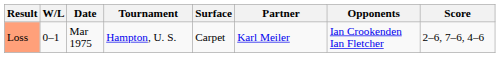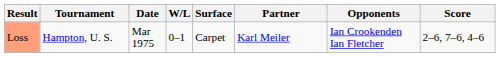 <table class="sortable wikitable">
 <tr>
 <th style="width:40px">Result</th>
+<th style="width:120px">Tournament</th>
+<th style="width:45px">Date</th>
 <th style="width:30px" class="unsortable">W/L</th>
-<th style="width:45px">Date</th>
-<th style="width:120px">Tournament</th>
 <th style="width:50px">Surface</th>
 <th style="width:125px">Partner</th>
 <th style="width:125px">Opponents</th>
 <th style="width:100px" class="unsortable">Score</th>
 </tr>
 <tr>
 <td style="background:#ffa07a;">Loss</td>
+<td><a href='#'>Hampton</a>, U. S.</td>
+<td>Mar 1975</td>
 <td>0–1</td>
-<td>Mar 1975</td>
-<td><a href='#'>Hampton</a>, U. S.</td>
 <td>Carpet</td>
 <td> <a href='#'>Karl Meiler</a></td>
 <td> <a href='#'>Ian Crookenden</a><br> <a href='#'>Ian Fletcher</a></td>
 <td>2–6, 7–6, 4–6</td>
 </tr>
 </table>
